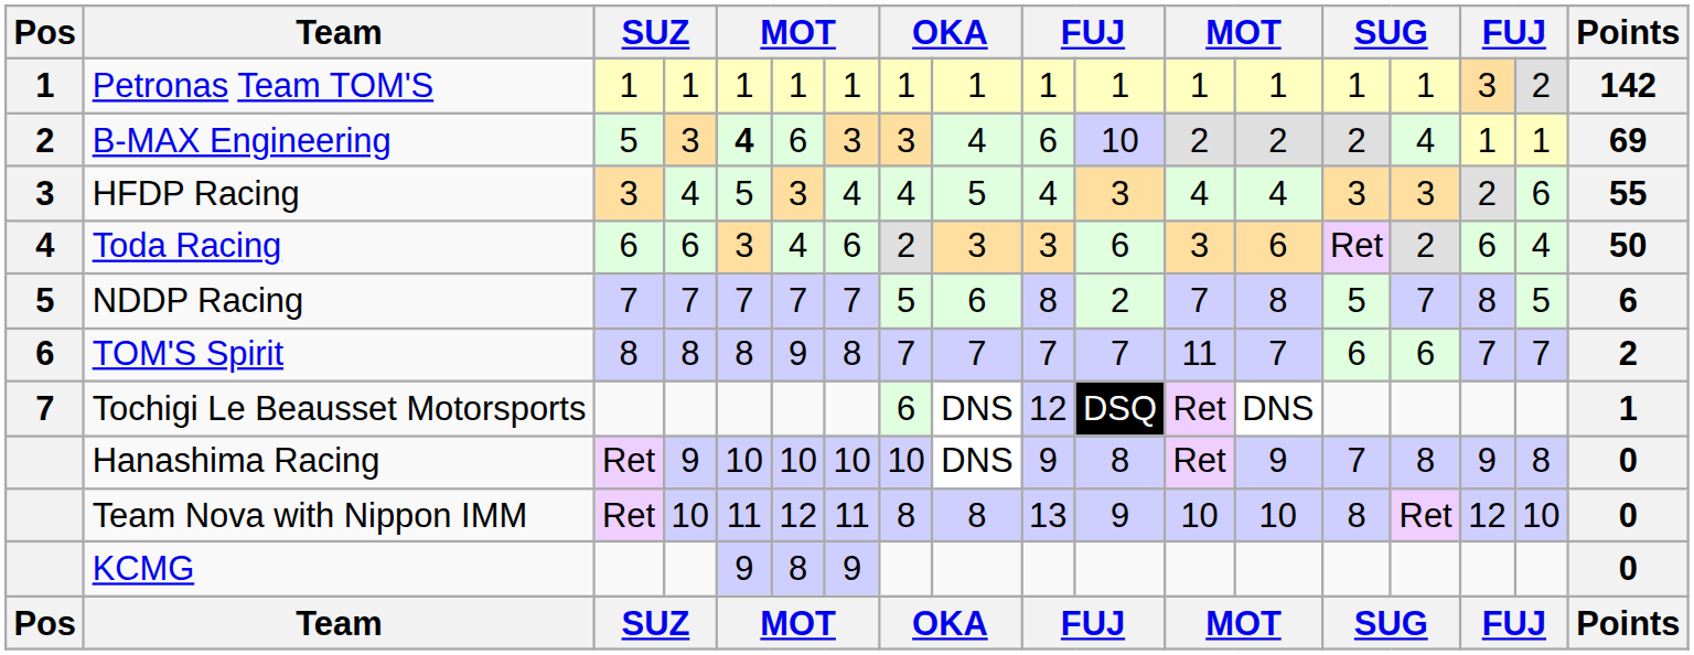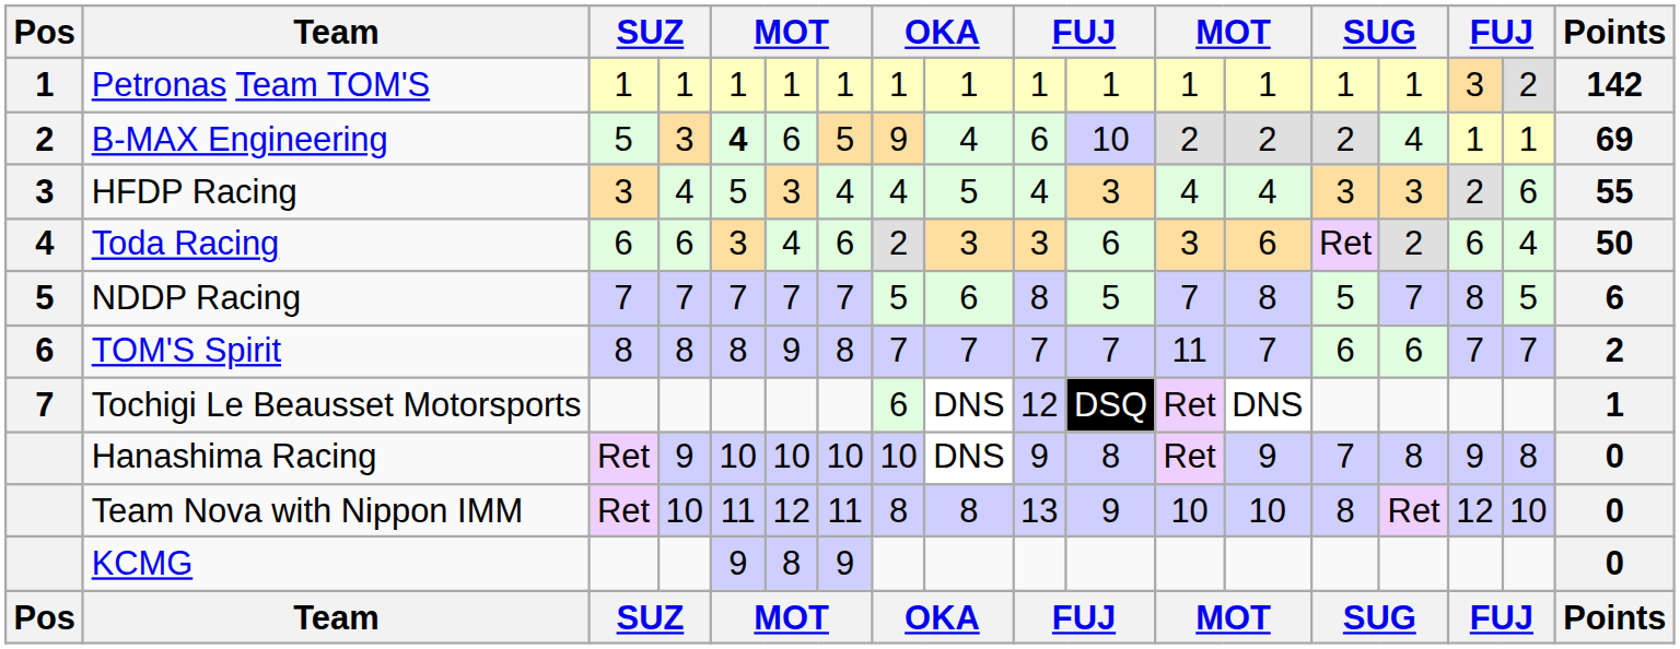 <table class="wikitable" style="font-size:85%; text-align:center">
 <tr style="background:#f9f9f9" valign="top">
 <th valign="middle">Pos</th>
 <th valign="middle">Team</th>
 <th colspan=2><a href='#'>SUZ</a></th>
 <th colspan=3><a href='#'>MOT</a></th>
 <th colspan=2><a href='#'>OKA</a></th>
 <th colspan=2><a href='#'>FUJ</a></th>
 <th colspan=2><a href='#'>MOT</a></th>
 <th colspan=2><a href='#'>SUG</a></th>
 <th colspan=2><a href='#'>FUJ</a></th>
 <th valign="middle">Points</th>
 </tr>
 <tr>
 <th>1</th>
 <td align="left"><a href='#'>Petronas</a> <a href='#'>Team TOM'S</a></td>
 <td style="background:#FFFFBF;">1</td>
 <td style="background:#FFFFBF;">1</td>
 <td style="background:#FFFFBF;">1</td>
 <td style="background:#FFFFBF;">1</td>
 <td style="background:#FFFFBF;">1</td>
 <td style="background:#FFFFBF;">1</td>
 <td style="background:#FFFFBF;">1</td>
 <td style="background:#FFFFBF;">1</td>
 <td style="background:#FFFFBF;">1</td>
 <td style="background:#FFFFBF;">1</td>
 <td style="background:#FFFFBF;">1</td>
 <td style="background:#FFFFBF;">1</td>
 <td style="background:#FFFFBF;">1</td>
 <td style="background:#FFDF9F;">3</td>
 <td style="background:#DFDFDF;">2</td>
 <th>142</th>
 </tr>
 <tr>
 <th>2</th>
 <td align="left"><a href='#'>B-MAX Engineering</a></td>
 <td style="background:#DFFFDF;">5</td>
 <td style="background:#FFDF9F;">3</td>
 <td style="background:#DFFFDF;"><strong>4</strong></td>
 <td style="background:#DFFFDF;">6</td>
-<td style="background:#FFDF9F;">3</td>
-<td style="background:#FFDF9F;">3</td>
+<td style="background:#FFDF9F;">5</td>
+<td style="background:#FFDF9F;">9</td>
 <td style="background:#DFFFDF;">4</td>
 <td style="background:#DFFFDF;">6</td>
 <td style="background:#CFCFFF;">10</td>
 <td style="background:#DFDFDF;">2</td>
 <td style="background:#DFDFDF;">2</td>
 <td style="background:#DFDFDF;">2</td>
 <td style="background:#DFFFDF;">4</td>
 <td style="background:#FFFFBF;">1</td>
 <td style="background:#FFFFBF;">1</td>
 <th>69</th>
 </tr>
 <tr>
 <th>3</th>
 <td align="left">HFDP Racing</td>
 <td style="background:#FFDF9F;">3</td>
 <td style="background:#DFFFDF;">4</td>
 <td style="background:#DFFFDF;">5</td>
 <td style="background:#FFDF9F;">3</td>
 <td style="background:#DFFFDF;">4</td>
 <td style="background:#DFFFDF;">4</td>
 <td style="background:#DFFFDF;">5</td>
 <td style="background:#DFFFDF;">4</td>
 <td style="background:#FFDF9F;">3</td>
 <td style="background:#DFFFDF;">4</td>
 <td style="background:#DFFFDF;">4</td>
 <td style="background:#FFDF9F;">3</td>
 <td style="background:#FFDF9F;">3</td>
 <td style="background:#DFDFDF;">2</td>
 <td style="background:#DFFFDF;">6</td>
 <th>55</th>
 </tr>
 <tr>
 <th>4</th>
 <td align="left"><a href='#'>Toda Racing</a></td>
 <td style="background:#DFFFDF;">6</td>
 <td style="background:#DFFFDF;">6</td>
 <td style="background:#FFDF9F;">3</td>
 <td style="background:#DFFFDF;">4</td>
 <td style="background:#DFFFDF;">6</td>
 <td style="background:#DFDFDF;">2</td>
 <td style="background:#FFDF9F;">3</td>
 <td style="background:#FFDF9F;">3</td>
 <td style="background:#DFFFDF;">6</td>
 <td style="background:#FFDF9F;">3</td>
 <td style="background:#FFDF9F;">6</td>
 <td style="background:#EFCFFF;">Ret</td>
 <td style="background:#DFDFDF;">2</td>
 <td style="background:#DFFFDF;">6</td>
 <td style="background:#DFFFDF;">4</td>
 <th>50</th>
 </tr>
 <tr>
 <th>5</th>
 <td align="left">NDDP Racing</td>
 <td style="background:#CFCFFF;">7</td>
 <td style="background:#CFCFFF;">7</td>
 <td style="background:#CFCFFF;">7</td>
 <td style="background:#CFCFFF;">7</td>
 <td style="background:#CFCFFF;">7</td>
 <td style="background:#DFFFDF;">5</td>
 <td style="background:#DFFFDF;">6</td>
 <td style="background:#CFCFFF;">8</td>
-<td style="background:#DFFFDF;">2</td>
+<td style="background:#DFFFDF;">5</td>
 <td style="background:#CFCFFF;">7</td>
 <td style="background:#CFCFFF;">8</td>
 <td style="background:#DFFFDF;">5</td>
 <td style="background:#CFCFFF;">7</td>
 <td style="background:#CFCFFF;">8</td>
 <td style="background:#DFFFDF;">5</td>
 <th>6</th>
 </tr>
 <tr>
 <th>6</th>
 <td align="left"><a href='#'>TOM'S Spirit</a></td>
 <td style="background:#CFCFFF;">8</td>
 <td style="background:#CFCFFF;">8</td>
 <td style="background:#CFCFFF;">8</td>
 <td style="background:#CFCFFF;">9</td>
 <td style="background:#CFCFFF;">8</td>
 <td style="background:#CFCFFF;">7</td>
 <td style="background:#CFCFFF;">7</td>
 <td style="background:#CFCFFF;">7</td>
 <td style="background:#CFCFFF;">7</td>
 <td style="background:#CFCFFF;">11</td>
 <td style="background:#CFCFFF;">7</td>
 <td style="background:#DFFFDF;">6</td>
 <td style="background:#DFFFDF;">6</td>
 <td style="background:#CFCFFF;">7</td>
 <td style="background:#CFCFFF;">7</td>
 <th>2</th>
 </tr>
 <tr>
 <th>7</th>
 <td align="left">Tochigi Le Beausset Motorsports</td>
 <td></td>
 <td></td>
 <td></td>
 <td></td>
 <td></td>
 <td style="background:#DFFFDF;">6</td>
 <td style="background:#FFFFFF;">DNS</td>
 <td style="background:#CFCFFF;">12</td>
 <td style="background:black; color:white;">DSQ</td>
 <td style="background:#EFCFFF;">Ret</td>
 <td style="background:#FFFFFF;">DNS</td>
 <td></td>
 <td></td>
 <td></td>
 <td></td>
 <th>1</th>
 </tr>
 <tr>
 <th></th>
 <td align="left">Hanashima Racing</td>
 <td style="background:#EFCFFF;">Ret</td>
 <td style="background:#CFCFFF;">9</td>
 <td style="background:#CFCFFF;">10</td>
 <td style="background:#CFCFFF;">10</td>
 <td style="background:#CFCFFF;">10</td>
 <td style="background:#CFCFFF;">10</td>
 <td style="background:#FFFFFF;">DNS</td>
 <td style="background:#CFCFFF;">9</td>
 <td style="background:#CFCFFF;">8</td>
 <td style="background:#EFCFFF;">Ret</td>
 <td style="background:#CFCFFF;">9</td>
 <td style="background:#CFCFFF;">7</td>
 <td style="background:#CFCFFF;">8</td>
 <td style="background:#CFCFFF;">9</td>
 <td style="background:#CFCFFF;">8</td>
 <th>0</th>
 </tr>
 <tr>
 <th></th>
 <td align="left">Team Nova with Nippon IMM</td>
 <td style="background:#EFCFFF;">Ret</td>
 <td style="background:#CFCFFF;">10</td>
 <td style="background:#CFCFFF;">11</td>
 <td style="background:#CFCFFF;">12</td>
 <td style="background:#CFCFFF;">11</td>
 <td style="background:#CFCFFF;">8</td>
 <td style="background:#CFCFFF;">8</td>
 <td style="background:#CFCFFF;">13</td>
 <td style="background:#CFCFFF;">9</td>
 <td style="background:#CFCFFF;">10</td>
 <td style="background:#CFCFFF;">10</td>
 <td style="background:#CFCFFF;">8</td>
 <td style="background:#EFCFFF;">Ret</td>
 <td style="background:#CFCFFF;">12</td>
 <td style="background:#CFCFFF;">10</td>
 <th>0</th>
 </tr>
 <tr>
 <th></th>
 <td align="left"><a href='#'>KCMG</a></td>
 <td></td>
 <td></td>
 <td style="background:#CFCFFF;">9</td>
 <td style="background:#CFCFFF;">8</td>
 <td style="background:#CFCFFF;">9</td>
 <td></td>
 <td></td>
 <td></td>
 <td></td>
 <td></td>
 <td></td>
 <td></td>
 <td></td>
 <td></td>
 <td></td>
 <th>0</th>
 </tr>
 <tr>
 <th valign="middle">Pos</th>
 <th valign="middle">Team</th>
 <th colspan=2><a href='#'>SUZ</a></th>
 <th colspan=3><a href='#'>MOT</a></th>
 <th colspan=2><a href='#'>OKA</a></th>
 <th colspan=2><a href='#'>FUJ</a></th>
 <th colspan=2><a href='#'>MOT</a></th>
 <th colspan=2><a href='#'>SUG</a></th>
 <th colspan=2><a href='#'>FUJ</a></th>
 <th valign="middle">Points</th>
 </tr>
 </table>
